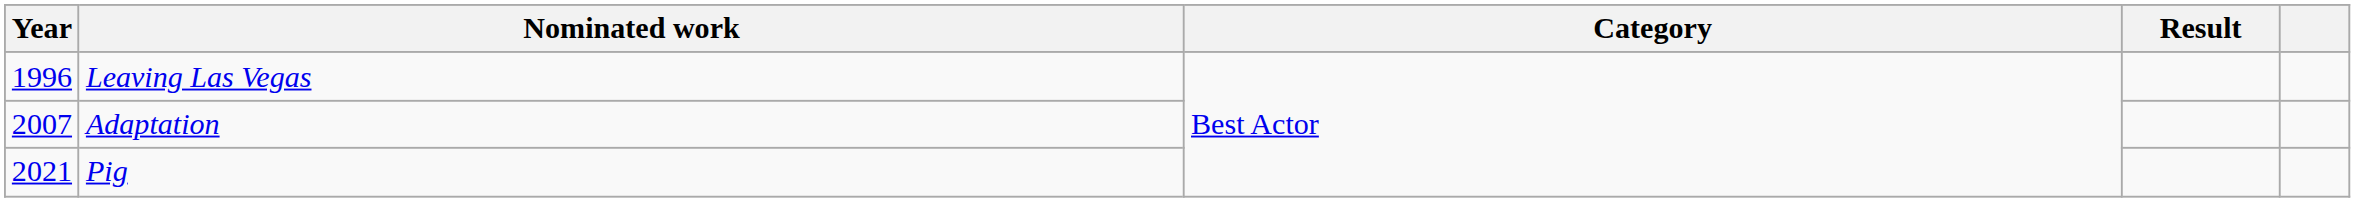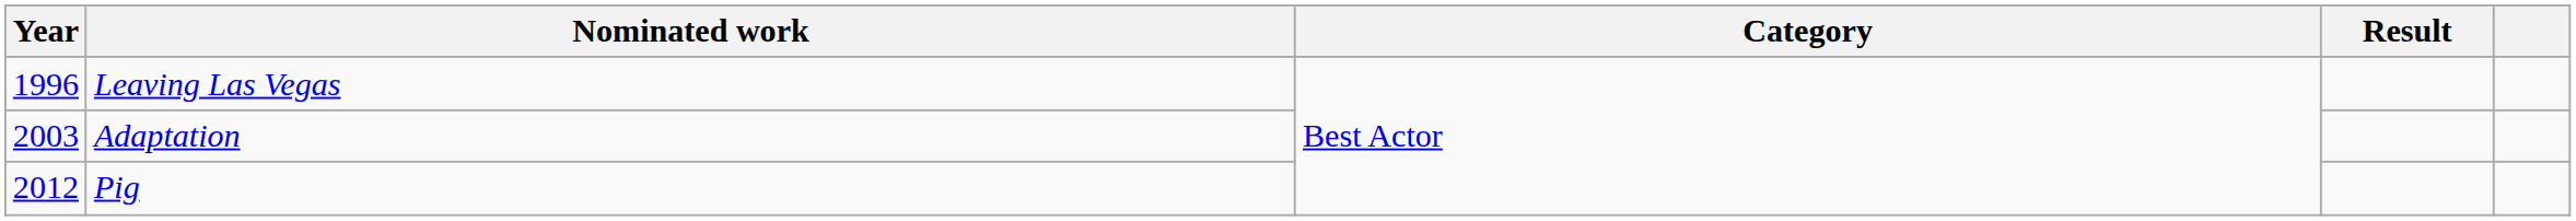 <table class="wikitable sortable">
 <tr>
 <th scope="col" style="width:1em;">Year</th>
 <th scope="col" style="width:39em;">Nominated work</th>
 <th scope="col" style="width:33em;">Category</th>
 <th scope="col" style="width:5em;">Result</th>
 <th scope="col" style="width:2em;" class="unsortable"></th>
 </tr>
 <tr>
 <td><a href='#'>1996</a></td>
 <td><em><a href='#'>Leaving Las Vegas</a></em></td>
 <td rowspan="3"><a href='#'>Best Actor</a></td>
 <td></td>
 <td style="text-align:center;"></td>
 </tr>
 <tr>
-<td><a href='#'>2007</a></td>
+<td><a href='#'>2003</a></td>
 <td><em><a href='#'>Adaptation</a></em></td>
 <td></td>
 <td style="text-align:center;"></td>
 </tr>
 <tr>
-<td><a href='#'>2021</a></td>
+<td><a href='#'>2012</a></td>
 <td><em><a href='#'>Pig</a></em></td>
 <td></td>
 <td style="text-align:center;"></td>
 </tr>
 </table>
